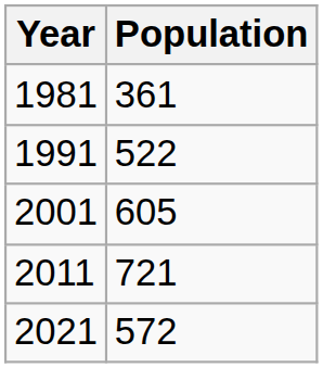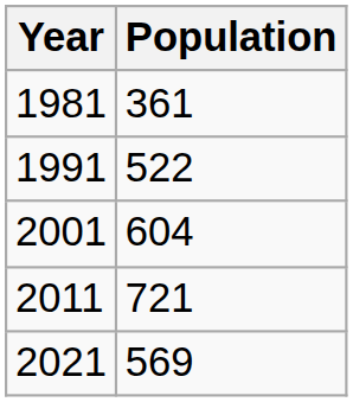 <table class=wikitable>
 <tr>
 <th>Year</th>
 <th>Population</th>
 </tr>
 <tr>
 <td>1981</td>
 <td>361</td>
 </tr>
 <tr>
 <td>1991</td>
 <td>522</td>
 </tr>
 <tr>
 <td>2001</td>
-<td>605</td>
+<td>604</td>
 </tr>
 <tr>
 <td>2011</td>
 <td>721</td>
 </tr>
 <tr>
 <td>2021</td>
-<td>572</td>
+<td>569</td>
 </tr>
 </table>
